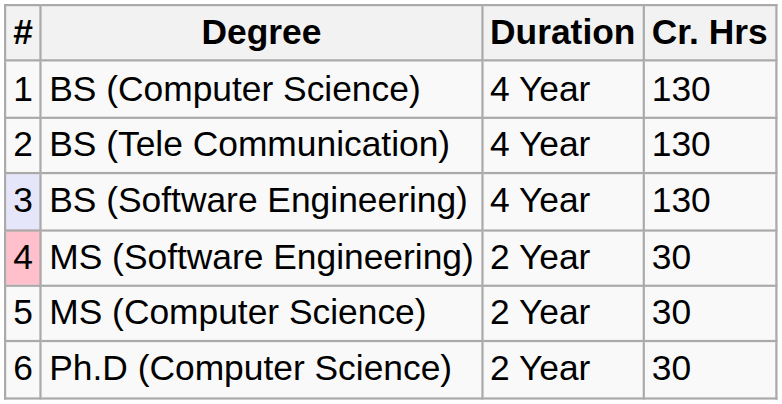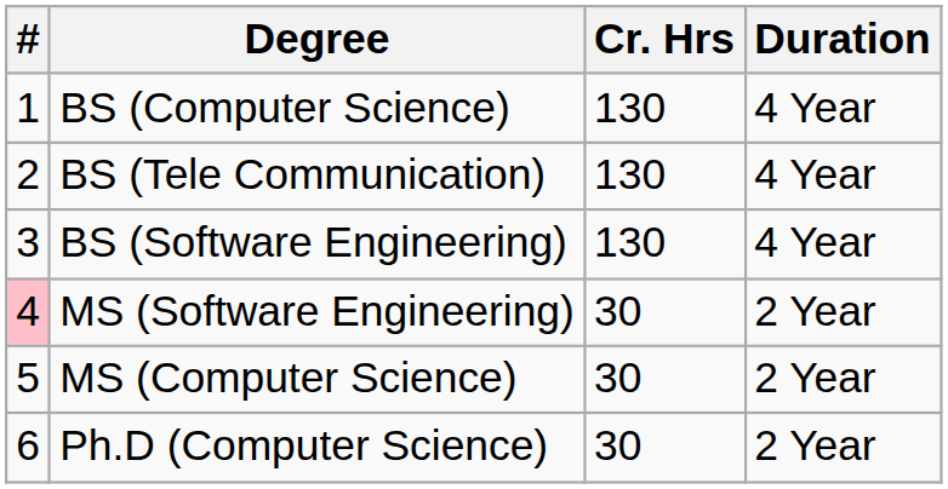 <table class="wikitable">
 <tr>
 <th>#</th>
 <th>Degree</th>
+<th>Cr. Hrs</th>
 <th>Duration</th>
-<th>Cr. Hrs</th>
 </tr>
 <tr>
 <td>1</td>
 <td>BS (Computer Science)</td>
+<td>130</td>
 <td>4 Year</td>
-<td>130</td>
 </tr>
 <tr>
 <td>2</td>
 <td>BS (Tele Communication)</td>
+<td>130</td>
 <td>4 Year</td>
-<td>130</td>
 </tr>
 <tr>
-<td style="background: lavender;">3</td>
+<td>3</td>
 <td>BS (Software Engineering)</td>
+<td>130</td>
 <td>4 Year</td>
-<td>130</td>
 </tr>
 <tr>
 <td style="background: pink;">4</td>
 <td>MS (Software Engineering)</td>
+<td>30</td>
 <td>2 Year</td>
-<td>30</td>
 </tr>
 <tr>
 <td>5</td>
 <td>MS (Computer Science)</td>
+<td>30</td>
 <td>2 Year</td>
-<td>30</td>
 </tr>
 <tr>
 <td>6</td>
 <td>Ph.D (Computer Science)</td>
+<td>30</td>
 <td>2 Year</td>
-<td>30</td>
 </tr>
 </table>
